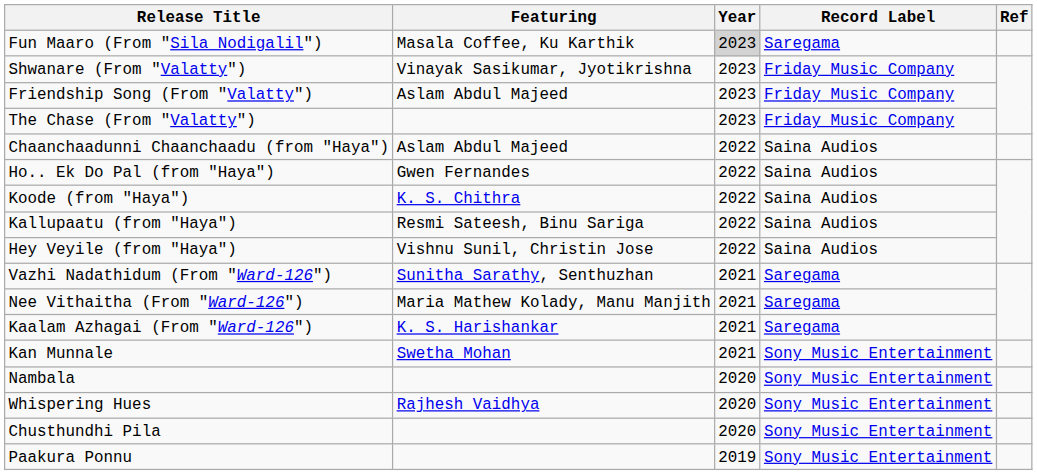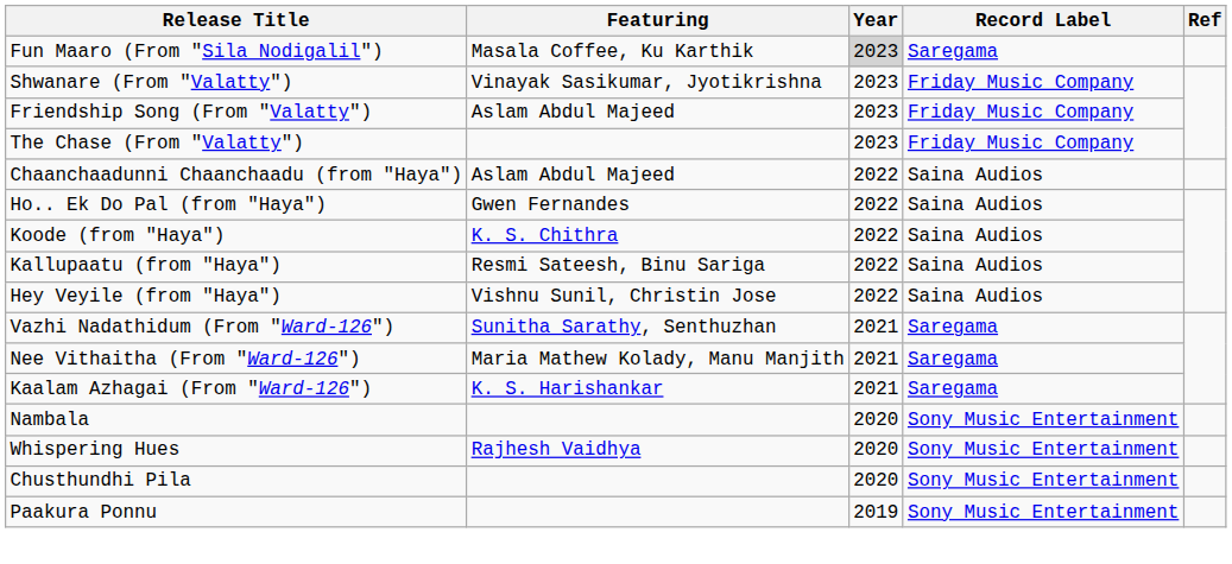 <table class="wikitable">
 <tr>
 <th>Release Title</th>
 <th>Featuring</th>
 <th>Year</th>
 <th>Record Label</th>
 <th>Ref</th>
 </tr>
 <tr>
 <td>Fun Maaro (From "<a href='#'>Sila Nodigalil</a>")</td>
 <td>Masala Coffee, Ku Karthik</td>
 <td style="background: lightgrey;">2023</td>
 <td><a href='#'>Saregama</a></td>
 <td></td>
 </tr>
 <tr>
 <td>Shwanare (From "<a href='#'>Valatty</a>")</td>
 <td>Vinayak Sasikumar, Jyotikrishna</td>
 <td>2023</td>
 <td><a href='#'>Friday Music Company</a></td>
 <td rowspan="3"></td>
 </tr>
 <tr>
 <td>Friendship Song (From "<a href='#'>Valatty</a>")</td>
 <td>Aslam Abdul Majeed</td>
 <td>2023</td>
 <td><a href='#'>Friday Music Company</a></td>
 </tr>
 <tr>
 <td>The Chase (From "<a href='#'>Valatty</a>")</td>
 <td></td>
 <td>2023</td>
 <td><a href='#'>Friday Music Company</a></td>
 </tr>
 <tr>
 <td>Chaanchaadunni Chaanchaadu (from "Haya")</td>
 <td>Aslam Abdul Majeed</td>
 <td>2022</td>
 <td>Saina Audios</td>
 <td></td>
 </tr>
 <tr>
 <td>Ho.. Ek Do Pal (from "Haya")</td>
 <td>Gwen Fernandes</td>
 <td>2022</td>
 <td>Saina Audios</td>
 <td rowspan="4"></td>
 </tr>
 <tr>
 <td>Koode (from "Haya")</td>
 <td><a href='#'>K. S. Chithra</a></td>
 <td>2022</td>
 <td>Saina Audios</td>
 </tr>
 <tr>
 <td>Kallupaatu (from "Haya")</td>
 <td>Resmi Sateesh, Binu Sariga</td>
 <td>2022</td>
 <td>Saina Audios</td>
 </tr>
 <tr>
 <td>Hey Veyile (from "Haya")</td>
 <td>Vishnu Sunil, Christin Jose</td>
 <td>2022</td>
 <td>Saina Audios</td>
 </tr>
 <tr>
 <td>Vazhi Nadathidum (From "<a href='#'><em>Ward-126</em></a>")</td>
 <td><a href='#'>Sunitha Sarathy</a>, Senthuzhan</td>
 <td>2021</td>
 <td><a href='#'>Saregama</a></td>
 <td rowspan="3"></td>
 </tr>
 <tr>
 <td>Nee Vithaitha (From "<a href='#'><em>Ward-126</em></a>")</td>
 <td>Maria Mathew Kolady, Manu Manjith</td>
 <td>2021</td>
 <td><a href='#'>Saregama</a></td>
 </tr>
 <tr>
 <td>Kaalam Azhagai (From "<a href='#'><em>Ward-126</em></a>")</td>
 <td><a href='#'>K. S. Harishankar</a></td>
 <td>2021</td>
 <td><a href='#'>Saregama</a></td>
 </tr>
 <tr>
-<td>Kan Munnale</td>
-<td><a href='#'>Swetha Mohan</a></td>
-<td>2021</td>
-<td><a href='#'>Sony Music Entertainment</a></td>
-<td></td>
-</tr>
-<tr>
 <td>Nambala</td>
 <td></td>
 <td>2020</td>
 <td><a href='#'>Sony Music Entertainment</a></td>
 <td></td>
 </tr>
 <tr>
 <td>Whispering Hues</td>
 <td><a href='#'>Rajhesh Vaidhya</a></td>
 <td>2020</td>
 <td><a href='#'>Sony Music Entertainment</a></td>
 <td></td>
 </tr>
 <tr>
 <td>Chusthundhi Pila</td>
 <td></td>
 <td>2020</td>
 <td><a href='#'>Sony Music Entertainment</a></td>
 <td></td>
 </tr>
 <tr>
 <td>Paakura Ponnu</td>
 <td></td>
 <td>2019</td>
 <td><a href='#'>Sony Music Entertainment</a></td>
 <td></td>
 </tr>
 </table>
